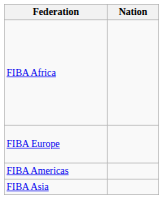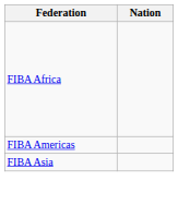 <table class="wikitable" style="width:250px;">
 <tr>
 <th>Federation</th>
 <th>Nation</th>
 </tr>
 <tr>
 <td><a href='#'>FIBA Africa</a></td>
 <td><br><br><br><br><br><br><br><br><br></td>
 </tr>
 <tr>
-<td><a href='#'>FIBA Europe</a></td>
-<td><br><br><br></td>
-</tr>
-<tr>
 <td><a href='#'>FIBA Americas</a></td>
 <td></td>
 </tr>
 <tr>
 <td><a href='#'>FIBA Asia</a></td>
 <td></td>
 </tr>
 </table>
